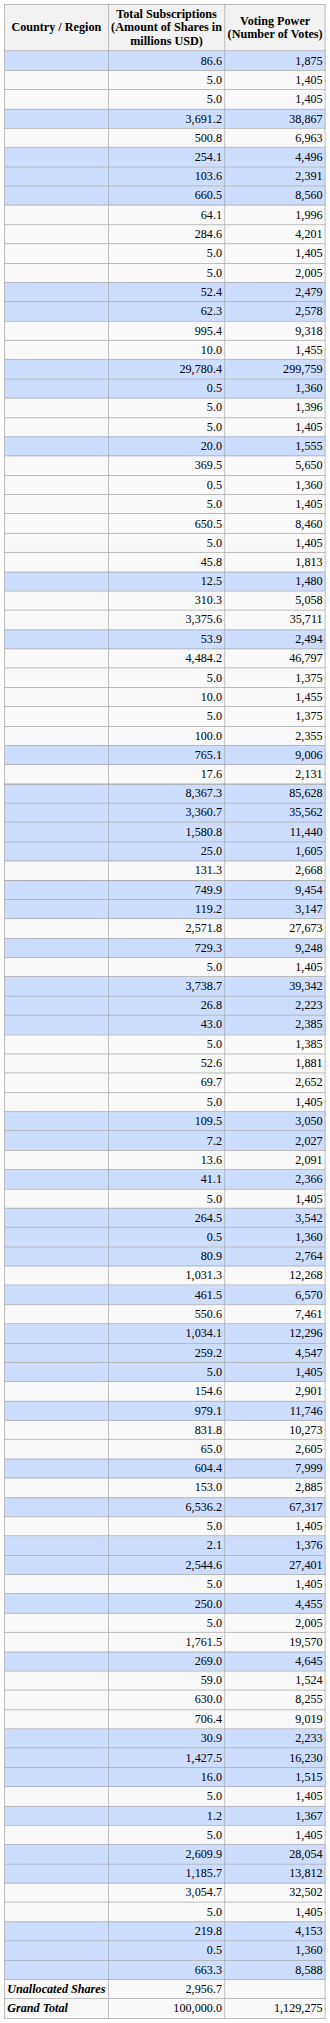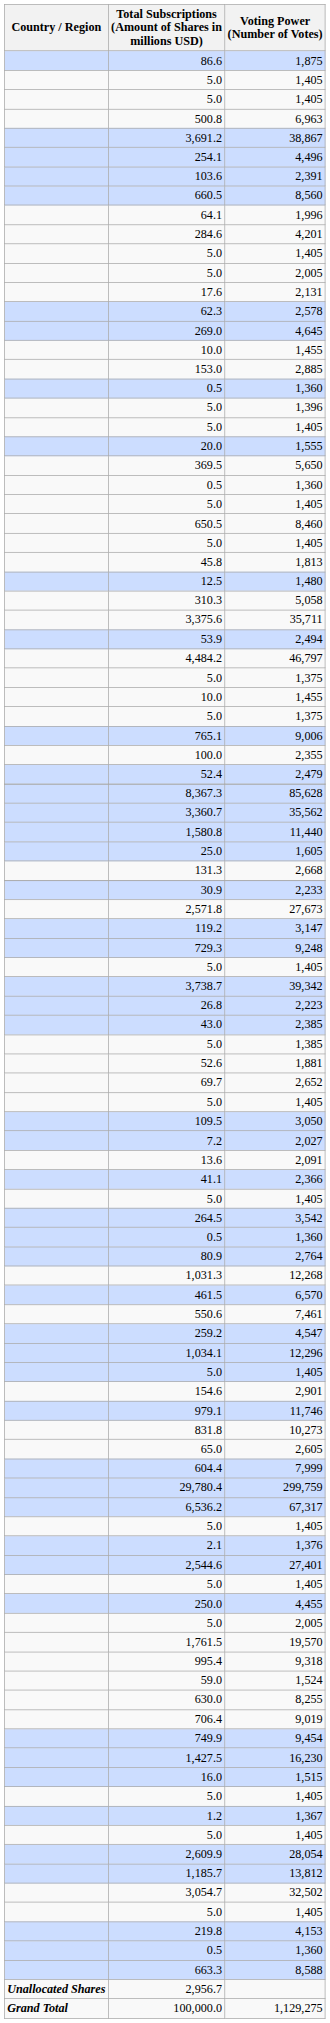 <table class="wikitable sortable static-row-numbers" style="text-align:right;">
 <tr>
 <th>Country / Region</th>
 <th>Total Subscriptions<br>(Amount of Shares in<br> millions USD)</th>
 <th>Voting Power<br>(Number of Votes)</th>
 </tr>
 <tr style="background:#CDF">
 <td align=left></td>
 <td>86.6</td>
 <td>1,875</td>
 </tr>
 <tr>
 <td align=left></td>
 <td>5.0</td>
 <td>1,405</td>
 </tr>
 <tr>
 <td align=left></td>
 <td>5.0</td>
 <td>1,405</td>
 </tr>
+<tr>
+<td align=left></td>
+<td>500.8</td>
+<td>6,963</td>
+</tr>
 <tr style="background:#CDF">
 <td align=left><strong></strong></td>
 <td>3,691.2</td>
 <td>38,867</td>
-</tr>
-<tr>
-<td align=left></td>
-<td>500.8</td>
-<td>6,963</td>
 </tr>
 <tr style="background:#CDF">
 <td align=left></td>
 <td>254.1</td>
 <td>4,496</td>
 </tr>
 <tr style="background:#CDF">
 <td align=left></td>
 <td>103.6</td>
 <td>2,391</td>
 </tr>
 <tr style="background:#CDF">
 <td align=left></td>
 <td>660.5</td>
 <td>8,560</td>
 </tr>
 <tr>
 <td align=left></td>
 <td>64.1</td>
 <td>1,996</td>
 </tr>
 <tr>
 <td align=left></td>
 <td>284.6</td>
 <td>4,201</td>
 </tr>
 <tr>
 <td align=left></td>
 <td>5.0</td>
 <td>1,405</td>
 </tr>
 <tr>
 <td align=left></td>
 <td>5.0</td>
 <td>2,005</td>
 </tr>
-<tr style="background:#CDF">
+<tr>
 <td align=left></td>
-<td>52.4</td>
-<td>2,479</td>
+<td>17.6</td>
+<td>2,131</td>
 </tr>
 <tr style="background:#CDF">
 <td align=left></td>
 <td>62.3</td>
 <td>2,578</td>
 </tr>
-<tr>
+<tr style="background:#CDF">
 <td align=left></td>
-<td>995.4</td>
-<td>9,318</td>
+<td>269.0</td>
+<td>4,645</td>
 </tr>
 <tr>
 <td align=left></td>
 <td>10.0</td>
 <td>1,455</td>
 </tr>
-<tr style="background:#CDF">
-<td align=left><strong></strong></td>
-<td>29,780.4</td>
-<td>299,759</td>
+<tr>
+<td align=left></td>
+<td>153.0</td>
+<td>2,885</td>
 </tr>
 <tr style="background:#CDF">
 <td align=left></td>
 <td>0.5</td>
 <td>1,360</td>
 </tr>
 <tr>
 <td align=left></td>
 <td>5.0</td>
 <td>1,396</td>
 </tr>
 <tr>
 <td align=left></td>
 <td>5.0</td>
 <td>1,405</td>
 </tr>
 <tr style="background:#CDF">
 <td align=left></td>
 <td>20.0</td>
 <td>1,555</td>
 </tr>
 <tr>
 <td align=left></td>
 <td>369.5</td>
 <td>5,650</td>
 </tr>
 <tr>
 <td align=left></td>
 <td>0.5</td>
 <td>1,360</td>
 </tr>
 <tr>
 <td align=left></td>
 <td>5.0</td>
 <td>1,405</td>
 </tr>
 <tr>
 <td align=left></td>
 <td>650.5</td>
 <td>8,460</td>
 </tr>
 <tr>
 <td align=left></td>
 <td>5.0</td>
 <td>1,405</td>
 </tr>
 <tr>
 <td align=left></td>
 <td>45.8</td>
 <td>1,813</td>
 </tr>
 <tr style="background:#CDF">
 <td align=left></td>
 <td>12.5</td>
 <td>1,480</td>
 </tr>
 <tr>
 <td align=left></td>
 <td>310.3</td>
 <td>5,058</td>
 </tr>
 <tr>
 <td align=left><strong></strong></td>
 <td>3,375.6</td>
 <td>35,711</td>
 </tr>
 <tr style="background:#CDF">
 <td align=left></td>
 <td>53.9</td>
 <td>2,494</td>
 </tr>
 <tr>
 <td align=left><strong></strong></td>
 <td>4,484.2</td>
 <td>46,797</td>
 </tr>
 <tr>
 <td align=left></td>
 <td>5.0</td>
 <td>1,375</td>
 </tr>
 <tr>
 <td align=left></td>
 <td>10.0</td>
 <td>1,455</td>
 </tr>
 <tr>
 <td align=left></td>
 <td>5.0</td>
 <td>1,375</td>
 </tr>
+<tr style="background:#CDF">
+<td align=left></td>
+<td>765.1</td>
+<td>9,006</td>
+</tr>
 <tr>
 <td align=left></td>
 <td>100.0</td>
 <td>2,355</td>
 </tr>
 <tr style="background:#CDF">
 <td align=left></td>
-<td>765.1</td>
-<td>9,006</td>
-</tr>
-<tr>
-<td align=left></td>
-<td>17.6</td>
-<td>2,131</td>
+<td>52.4</td>
+<td>2,479</td>
 </tr>
 <tr>
 </tr>
 <tr style="background:#CDF">
 <td align=left><strong></strong></td>
 <td>8,367.3</td>
 <td>85,628</td>
 </tr>
 <tr style="background:#CDF">
 <td align=left><strong></strong></td>
 <td>3,360.7</td>
 <td>35,562</td>
 </tr>
 <tr style="background:#CDF">
 <td align=left></td>
 <td>1,580.8</td>
 <td>11,440</td>
 </tr>
 <tr style="background:#CDF">
 <td align=left></td>
 <td>25.0</td>
 <td>1,605</td>
 </tr>
 <tr>
 <td align=left></td>
 <td>131.3</td>
 <td>2,668</td>
 </tr>
 <tr>
 </tr>
 <tr style="background:#CDF">
 <td align=left></td>
-<td>749.9</td>
-<td>9,454</td>
+<td>30.9</td>
+<td>2,233</td>
+</tr>
+<tr>
+<td align=left><strong></strong></td>
+<td>2,571.8</td>
+<td>27,673</td>
 </tr>
 <tr style="background:#CDF">
 <td align=left></td>
 <td>119.2</td>
 <td>3,147</td>
-</tr>
-<tr>
-<td align=left><strong></strong></td>
-<td>2,571.8</td>
-<td>27,673</td>
 </tr>
 <tr style="background:#CDF">
 <td align=left></td>
 <td>729.3</td>
 <td>9,248</td>
 </tr>
 <tr>
 <td align=left></td>
 <td>5.0</td>
 <td>1,405</td>
 </tr>
 <tr style="background:#CDF">
 <td align=left><strong></strong></td>
 <td>3,738.7</td>
 <td>39,342</td>
 </tr>
 <tr style="background:#CDF">
 <td align=left></td>
 <td>26.8</td>
 <td>2,223</td>
 </tr>
 <tr style="background:#CDF">
 <td align=left></td>
 <td>43.0</td>
 <td>2,385</td>
 </tr>
 <tr>
 <td align=left></td>
 <td>5.0</td>
 <td>1,385</td>
 </tr>
 <tr>
 <td align=left></td>
 <td>52.6</td>
 <td>1,881</td>
 </tr>
 <tr>
 <td align=left></td>
 <td>69.7</td>
 <td>2,652</td>
 </tr>
 <tr>
 <td align=left></td>
 <td>5.0</td>
 <td>1,405</td>
 </tr>
 <tr style="background:#CDF">
 <td align=left></td>
 <td>109.5</td>
 <td>3,050</td>
 </tr>
 <tr style="background:#CDF">
 <td align=left></td>
 <td>7.2</td>
 <td>2,027</td>
 </tr>
 <tr>
 <td align=left></td>
 <td>13.6</td>
 <td>2,091</td>
 </tr>
 <tr style="background:#CDF">
 <td align=left></td>
 <td>41.1</td>
 <td>2,366</td>
 </tr>
 <tr>
 <td align=left></td>
 <td>5.0</td>
 <td>1,405</td>
 </tr>
 <tr style="background:#CDF">
 <td align=left></td>
 <td>264.5</td>
 <td>3,542</td>
 </tr>
 <tr style="background:#CDF">
 <td align=left></td>
 <td>0.5</td>
 <td>1,360</td>
 </tr>
 <tr style="background:#CDF">
 <td align=left></td>
 <td>80.9</td>
 <td>2,764</td>
 </tr>
 <tr>
 <td align=left></td>
 <td>1,031.3</td>
 <td>12,268</td>
 </tr>
 <tr style="background:#CDF">
 <td align=left></td>
 <td>461.5</td>
 <td>6,570</td>
 </tr>
 <tr>
 <td align=left></td>
 <td>550.6</td>
 <td>7,461</td>
 </tr>
 <tr style="background:#CDF">
 <td align=left></td>
-<td>1,034.1</td>
-<td>12,296</td>
+<td>259.2</td>
+<td>4,547</td>
 </tr>
 <tr style="background:#CDF">
 <td align=left></td>
-<td>259.2</td>
-<td>4,547</td>
+<td>1,034.1</td>
+<td>12,296</td>
 </tr>
 <tr style="background:#CDF">
 <td align=left></td>
 <td>5.0</td>
 <td>1,405</td>
 </tr>
 <tr>
 <td align=left></td>
 <td>154.6</td>
 <td>2,901</td>
 </tr>
 <tr style="background:#CDF">
 <td align=left></td>
 <td>979.1</td>
 <td>11,746</td>
 </tr>
 <tr>
 <td align=left></td>
 <td>831.8</td>
 <td>10,273</td>
 </tr>
 <tr>
 <td align=left></td>
 <td>65.0</td>
 <td>2,605</td>
 </tr>
 <tr style="background:#CDF">
 <td align=left></td>
 <td>604.4</td>
 <td>7,999</td>
 </tr>
-<tr>
-<td align=left></td>
-<td>153.0</td>
-<td>2,885</td>
+<tr style="background:#CDF">
+<td align=left><strong></strong></td>
+<td>29,780.4</td>
+<td>299,759</td>
 </tr>
 <tr style="background:#CDF">
 <td align=left><strong></strong></td>
 <td>6,536.2</td>
 <td>67,317</td>
 </tr>
 <tr>
 <td align=left></td>
 <td>5.0</td>
 <td>1,405</td>
 </tr>
 <tr style="background:#CDF">
 <td align=left></td>
 <td>2.1</td>
 <td>1,376</td>
 </tr>
 <tr style="background:#CDF">
 <td align=left><strong></strong></td>
 <td>2,544.6</td>
 <td>27,401</td>
 </tr>
 <tr>
 <td align=left></td>
 <td>5.0</td>
 <td>1,405</td>
 </tr>
 <tr style="background:#CDF">
 <td align=left></td>
 <td>250.0</td>
 <td>4,455</td>
 </tr>
 <tr>
 <td align=left></td>
 <td>5.0</td>
 <td>2,005</td>
 </tr>
 <tr>
 <td align=left></td>
 <td>1,761.5</td>
 <td>19,570</td>
 </tr>
-<tr style="background:#CDF">
+<tr>
 <td align=left></td>
-<td>269.0</td>
-<td>4,645</td>
+<td>995.4</td>
+<td>9,318</td>
 </tr>
 <tr>
 <td align=left></td>
 <td>59.0</td>
 <td>1,524</td>
 </tr>
 <tr>
 <td align=left></td>
 <td>630.0</td>
 <td>8,255</td>
 </tr>
 <tr>
 <td align=left></td>
 <td>706.4</td>
 <td>9,019</td>
 </tr>
 <tr style="background:#CDF">
 <td align=left></td>
-<td>30.9</td>
-<td>2,233</td>
+<td>749.9</td>
+<td>9,454</td>
 </tr>
 <tr style="background:#CDF">
 <td align=left></td>
 <td>1,427.5</td>
 <td>16,230</td>
 </tr>
 <tr style="background:#CDF">
 <td align=left></td>
 <td>16.0</td>
 <td>1,515</td>
 </tr>
 <tr>
 <td align=left></td>
 <td>5.0</td>
 <td>1,405</td>
 </tr>
 <tr style="background:#CDF">
 <td align=left></td>
 <td>1.2</td>
 <td>1,367</td>
 </tr>
 <tr>
 <td align=left></td>
 <td>5.0</td>
 <td>1,405</td>
 </tr>
 <tr style="background:#CDF">
 <td align=left><strong></strong></td>
 <td>2,609.9</td>
 <td>28,054</td>
 </tr>
 <tr style="background:#CDF">
 <td align=left></td>
 <td>1,185.7</td>
 <td>13,812</td>
 </tr>
 <tr>
 <td align=left><strong></strong></td>
 <td>3,054.7</td>
 <td>32,502</td>
 </tr>
 <tr>
 <td align=left></td>
 <td>5.0</td>
 <td>1,405</td>
 </tr>
 <tr style="background:#CDF">
 <td align=left></td>
 <td>219.8</td>
 <td>4,153</td>
 </tr>
 <tr style="background:#CDF">
 <td align=left></td>
 <td>0.5</td>
 <td>1,360</td>
 </tr>
 <tr style="background:#CDF">
 <td align=left></td>
 <td>663.3</td>
 <td>8,588</td>
 </tr>
 <tr class="sortbottom">
 <td align=left><strong><em>Unallocated Shares</em></strong></td>
 <td>2,956.7</td>
 <td></td>
 </tr>
 <tr class="sortbottom">
 <td align=left><strong><em>Grand Total</em></strong></td>
 <td>100,000.0</td>
 <td>1,129,275</td>
 </tr>
 </table>
